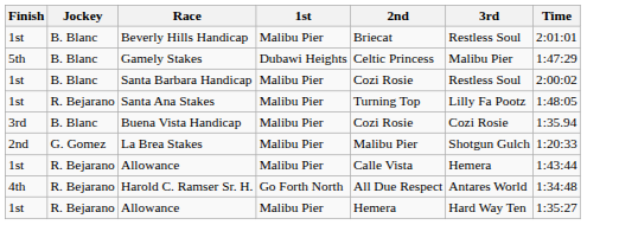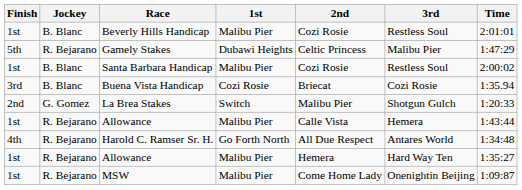 <table class="wikitable">
 <tr>
 <th>Finish</th>
 <th>Jockey</th>
 <th>Race</th>
 <th>1st</th>
 <th>2nd</th>
 <th>3rd</th>
 <th>Time</th>
 </tr>
 <tr>
 <td>1st</td>
 <td>B. Blanc</td>
 <td>Beverly Hills Handicap</td>
 <td>Malibu Pier</td>
-<td>Briecat</td>
+<td>Cozi Rosie</td>
 <td>Restless Soul</td>
 <td>2:01:01</td>
 </tr>
 <tr>
 <td>5th</td>
-<td>B. Blanc</td>
+<td>R. Bejarano</td>
 <td>Gamely Stakes</td>
 <td>Dubawi Heights</td>
 <td>Celtic Princess</td>
 <td>Malibu Pier</td>
 <td>1:47:29</td>
 </tr>
 <tr>
 <td>1st</td>
 <td>B. Blanc</td>
 <td>Santa Barbara Handicap</td>
 <td>Malibu Pier</td>
 <td>Cozi Rosie</td>
 <td>Restless Soul</td>
 <td>2:00:02</td>
 </tr>
 <tr>
-<td>1st</td>
-<td>R. Bejarano</td>
-<td>Santa Ana Stakes</td>
-<td>Malibu Pier</td>
-<td>Turning Top</td>
-<td>Lilly Fa Pootz</td>
-<td>1:48:05</td>
-</tr>
-<tr>
 <td>3rd</td>
 <td>B. Blanc</td>
 <td>Buena Vista Handicap</td>
-<td>Malibu Pier</td>
 <td>Cozi Rosie</td>
+<td>Briecat</td>
 <td>Cozi Rosie</td>
 <td>1:35.94</td>
 </tr>
 <tr>
 <td>2nd</td>
 <td>G. Gomez</td>
 <td>La Brea Stakes</td>
-<td>Malibu Pier</td>
+<td>Switch</td>
 <td>Malibu Pier</td>
 <td>Shotgun Gulch</td>
 <td>1:20:33</td>
 </tr>
 <tr>
 <td>1st</td>
 <td>R. Bejarano</td>
 <td>Allowance</td>
 <td>Malibu Pier</td>
 <td>Calle Vista</td>
 <td>Hemera</td>
 <td>1:43:44</td>
 </tr>
 <tr>
 <td>4th</td>
 <td>R. Bejarano</td>
 <td>Harold C. Ramser Sr. H.</td>
 <td>Go Forth North</td>
 <td>All Due Respect</td>
 <td>Antares World</td>
 <td>1:34:48</td>
 </tr>
 <tr>
 <td>1st</td>
 <td>R. Bejarano</td>
 <td>Allowance</td>
 <td>Malibu Pier</td>
 <td>Hemera</td>
 <td>Hard Way Ten</td>
 <td>1:35:27</td>
 </tr>
+<tr>
+<td>1st</td>
+<td>R. Bejarano</td>
+<td>MSW</td>
+<td>Malibu Pier</td>
+<td>Come Home Lady</td>
+<td>Onenightin Beijing</td>
+<td>1:09:87</td>
+</tr>
 </table>
